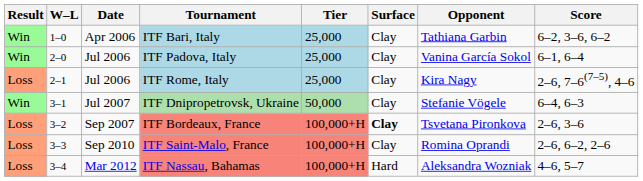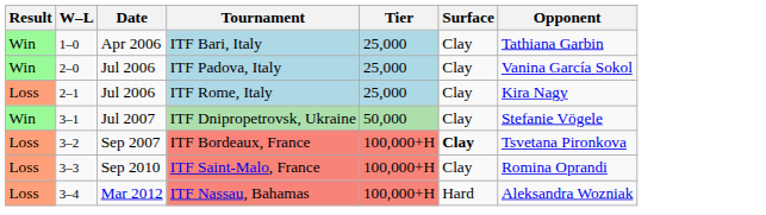 <table class="sortable wikitable">
 <tr>
 <th>Result</th>
 <th class="unsortable">W–L</th>
 <th>Date</th>
 <th>Tournament</th>
 <th>Tier</th>
 <th>Surface</th>
 <th>Opponent</th>
-<th class="unsortable">Score</th>
 </tr>
 <tr>
 <td bgcolor="98FB98">Win</td>
 <td><small>1–0</small></td>
 <td>Apr 2006</td>
 <td bgcolor="lightblue">ITF Bari, Italy</td>
 <td bgcolor="lightblue">25,000</td>
 <td>Clay</td>
 <td> <a href='#'>Tathiana Garbin</a></td>
-<td>6–2, 3–6, 6–2</td>
 </tr>
 <tr>
 <td bgcolor="98FB98">Win</td>
 <td><small>2–0</small></td>
 <td>Jul 2006</td>
 <td bgcolor="lightblue">ITF Padova, Italy</td>
 <td bgcolor="lightblue">25,000</td>
 <td>Clay</td>
 <td> <a href='#'>Vanina García Sokol</a></td>
-<td>6–1, 6–4</td>
 </tr>
 <tr>
 <td bgcolor="ffa07a">Loss</td>
 <td><small>2–1</small></td>
 <td>Jul 2006</td>
 <td bgcolor="lightblue">ITF Rome, Italy</td>
 <td bgcolor="lightblue">25,000</td>
 <td>Clay</td>
 <td> <a href='#'>Kira Nagy</a></td>
-<td>2–6, 7–6<sup>(7–5)</sup>, 4–6</td>
 </tr>
 <tr>
 <td bgcolor="98FB98">Win</td>
 <td><small>3–1</small></td>
 <td>Jul 2007</td>
 <td bgcolor="#addfad">ITF Dnipropetrovsk, Ukraine</td>
 <td bgcolor="#addfad">50,000</td>
 <td>Clay</td>
 <td> <a href='#'>Stefanie Vögele</a></td>
-<td>6–4, 6–3</td>
 </tr>
 <tr>
 <td bgcolor="ffa07a">Loss</td>
 <td><small>3–2</small></td>
 <td>Sep 2007</td>
 <td bgcolor="#f88379">ITF Bordeaux, France</td>
 <td bgcolor="#f88379">100,000+H</td>
 <td><strong>Clay</strong></td>
 <td> <a href='#'>Tsvetana Pironkova</a></td>
-<td>2–6, 3–6</td>
 </tr>
 <tr>
 <td bgcolor="ffa07a">Loss</td>
 <td><small>3–3</small></td>
 <td>Sep 2010</td>
 <td bgcolor="#f88379"><a href='#'>ITF Saint-Malo</a>, France</td>
 <td bgcolor="#f88379">100,000+H</td>
 <td>Clay</td>
 <td> <a href='#'>Romina Oprandi</a></td>
-<td>2–6, 6–2, 2–6</td>
 </tr>
 <tr>
 <td bgcolor="ffa07a">Loss</td>
 <td><small>3–4</small></td>
 <td><a href='#'>Mar 2012</a></td>
 <td bgcolor="#f88379"><a href='#'>ITF Nassau</a>, Bahamas</td>
 <td bgcolor="#f88379">100,000+H</td>
 <td>Hard</td>
 <td> <a href='#'>Aleksandra Wozniak</a></td>
-<td>4–6, 5–7</td>
 </tr>
 </table>
